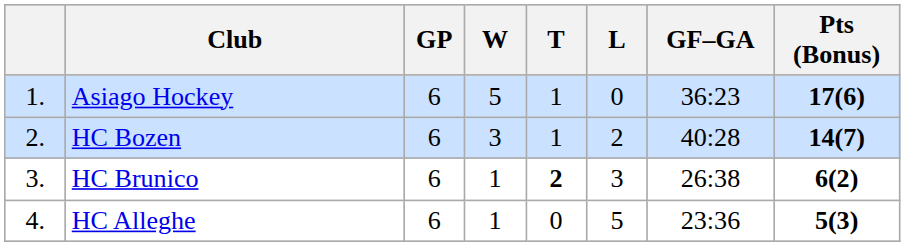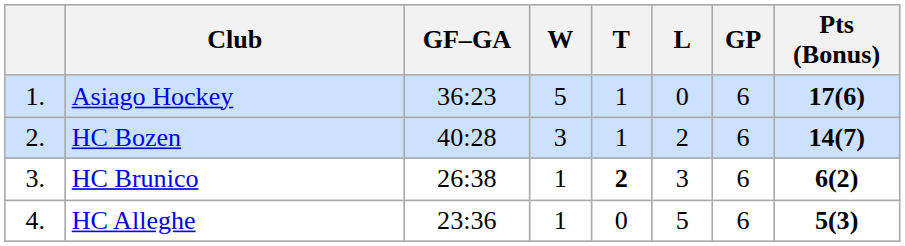 <table class="wikitable">
 <tr>
 <th width="30"></th>
 <th width="200">Club</th>
-<th width="30">GP</th>
+<th width="70">GF–GA</th>
 <th width="30">W</th>
 <th width="30">T</th>
 <th width="30">L</th>
-<th width="70">GF–GA</th>
+<th width="30">GP</th>
 <th width="70">Pts (Bonus)</th>
 </tr>
 <tr bgcolor="#CAE1FF" align="center">
 <td>1.</td>
 <td align="left"><a href='#'>Asiago Hockey</a></td>
-<td>6</td>
+<td>36:23</td>
 <td>5</td>
 <td>1</td>
 <td>0</td>
-<td>36:23</td>
+<td>6</td>
 <td><strong>17(6)</strong></td>
 </tr>
 <tr bgcolor="#CAE1FF" align="center">
 <td>2.</td>
 <td align="left"><a href='#'>HC Bozen</a></td>
-<td>6</td>
+<td>40:28</td>
 <td>3</td>
 <td>1</td>
 <td>2</td>
-<td>40:28</td>
+<td>6</td>
 <td><strong>14(7)</strong></td>
 </tr>
 <tr bgcolor="#FFFFFF" align="center">
 <td>3.</td>
 <td align="left"><a href='#'>HC Brunico</a></td>
-<td>6</td>
+<td>26:38</td>
 <td>1</td>
 <td><strong>2</strong></td>
 <td>3</td>
-<td>26:38</td>
+<td>6</td>
 <td><strong>6(2)</strong></td>
 </tr>
 <tr bgcolor="#FFFFFF" align="center">
 <td>4.</td>
 <td align="left"><a href='#'>HC Alleghe</a></td>
-<td>6</td>
+<td>23:36</td>
 <td>1</td>
 <td>0</td>
 <td>5</td>
-<td>23:36</td>
+<td>6</td>
 <td><strong>5(3)</strong></td>
 </tr>
 </table>
